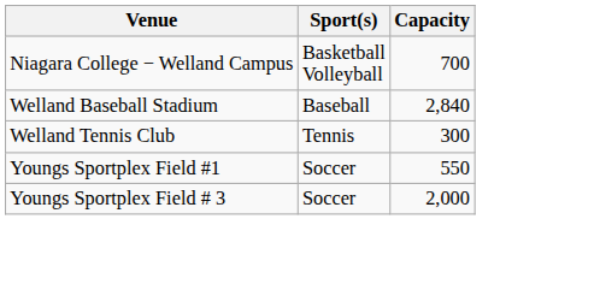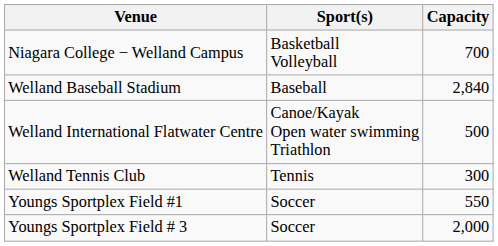 <table class="wikitable sortable">
 <tr>
 <th>Venue</th>
 <th>Sport(s)</th>
 <th>Capacity</th>
 </tr>
 <tr>
 <td>Niagara College − Welland Campus</td>
 <td>Basketball<br>Volleyball</td>
 <td align="right">700</td>
 </tr>
 <tr>
 <td>Welland Baseball Stadium</td>
 <td>Baseball</td>
 <td align="right">2,840</td>
 </tr>
 <tr>
+<td>Welland International Flatwater Centre</td>
+<td>Canoe/Kayak<br>Open water swimming<br>Triathlon</td>
+<td align="right">500</td>
+</tr>
+<tr>
 <td>Welland Tennis Club</td>
 <td>Tennis</td>
 <td align="right">300</td>
 </tr>
 <tr>
 <td>Youngs Sportplex Field #1</td>
 <td>Soccer</td>
 <td align="right">550</td>
 </tr>
 <tr>
 <td>Youngs Sportplex Field # 3</td>
 <td>Soccer</td>
 <td align="right">2,000</td>
 </tr>
 </table>
